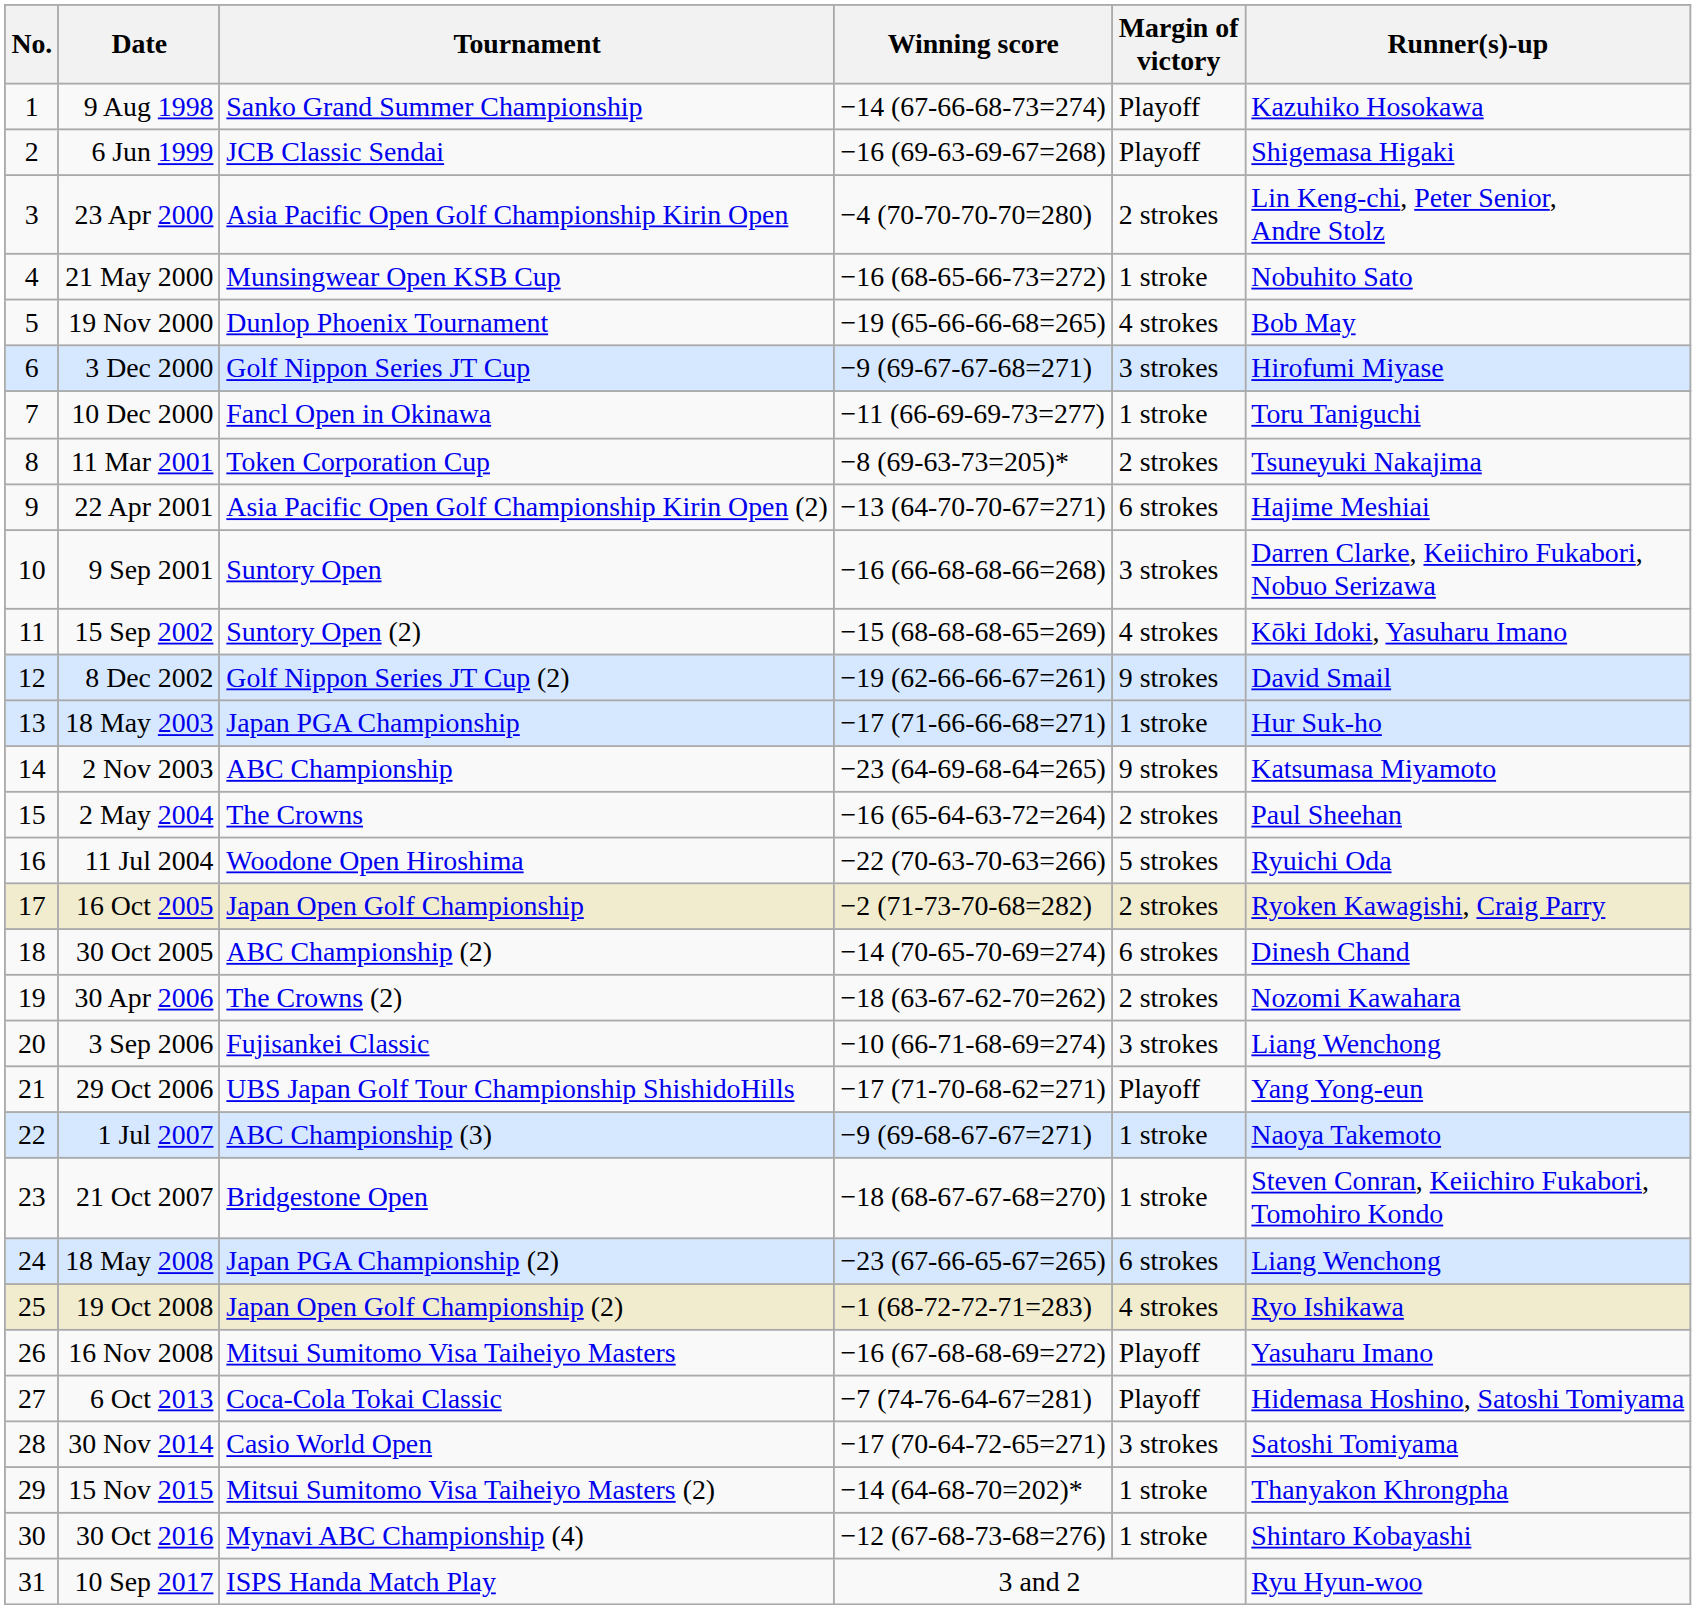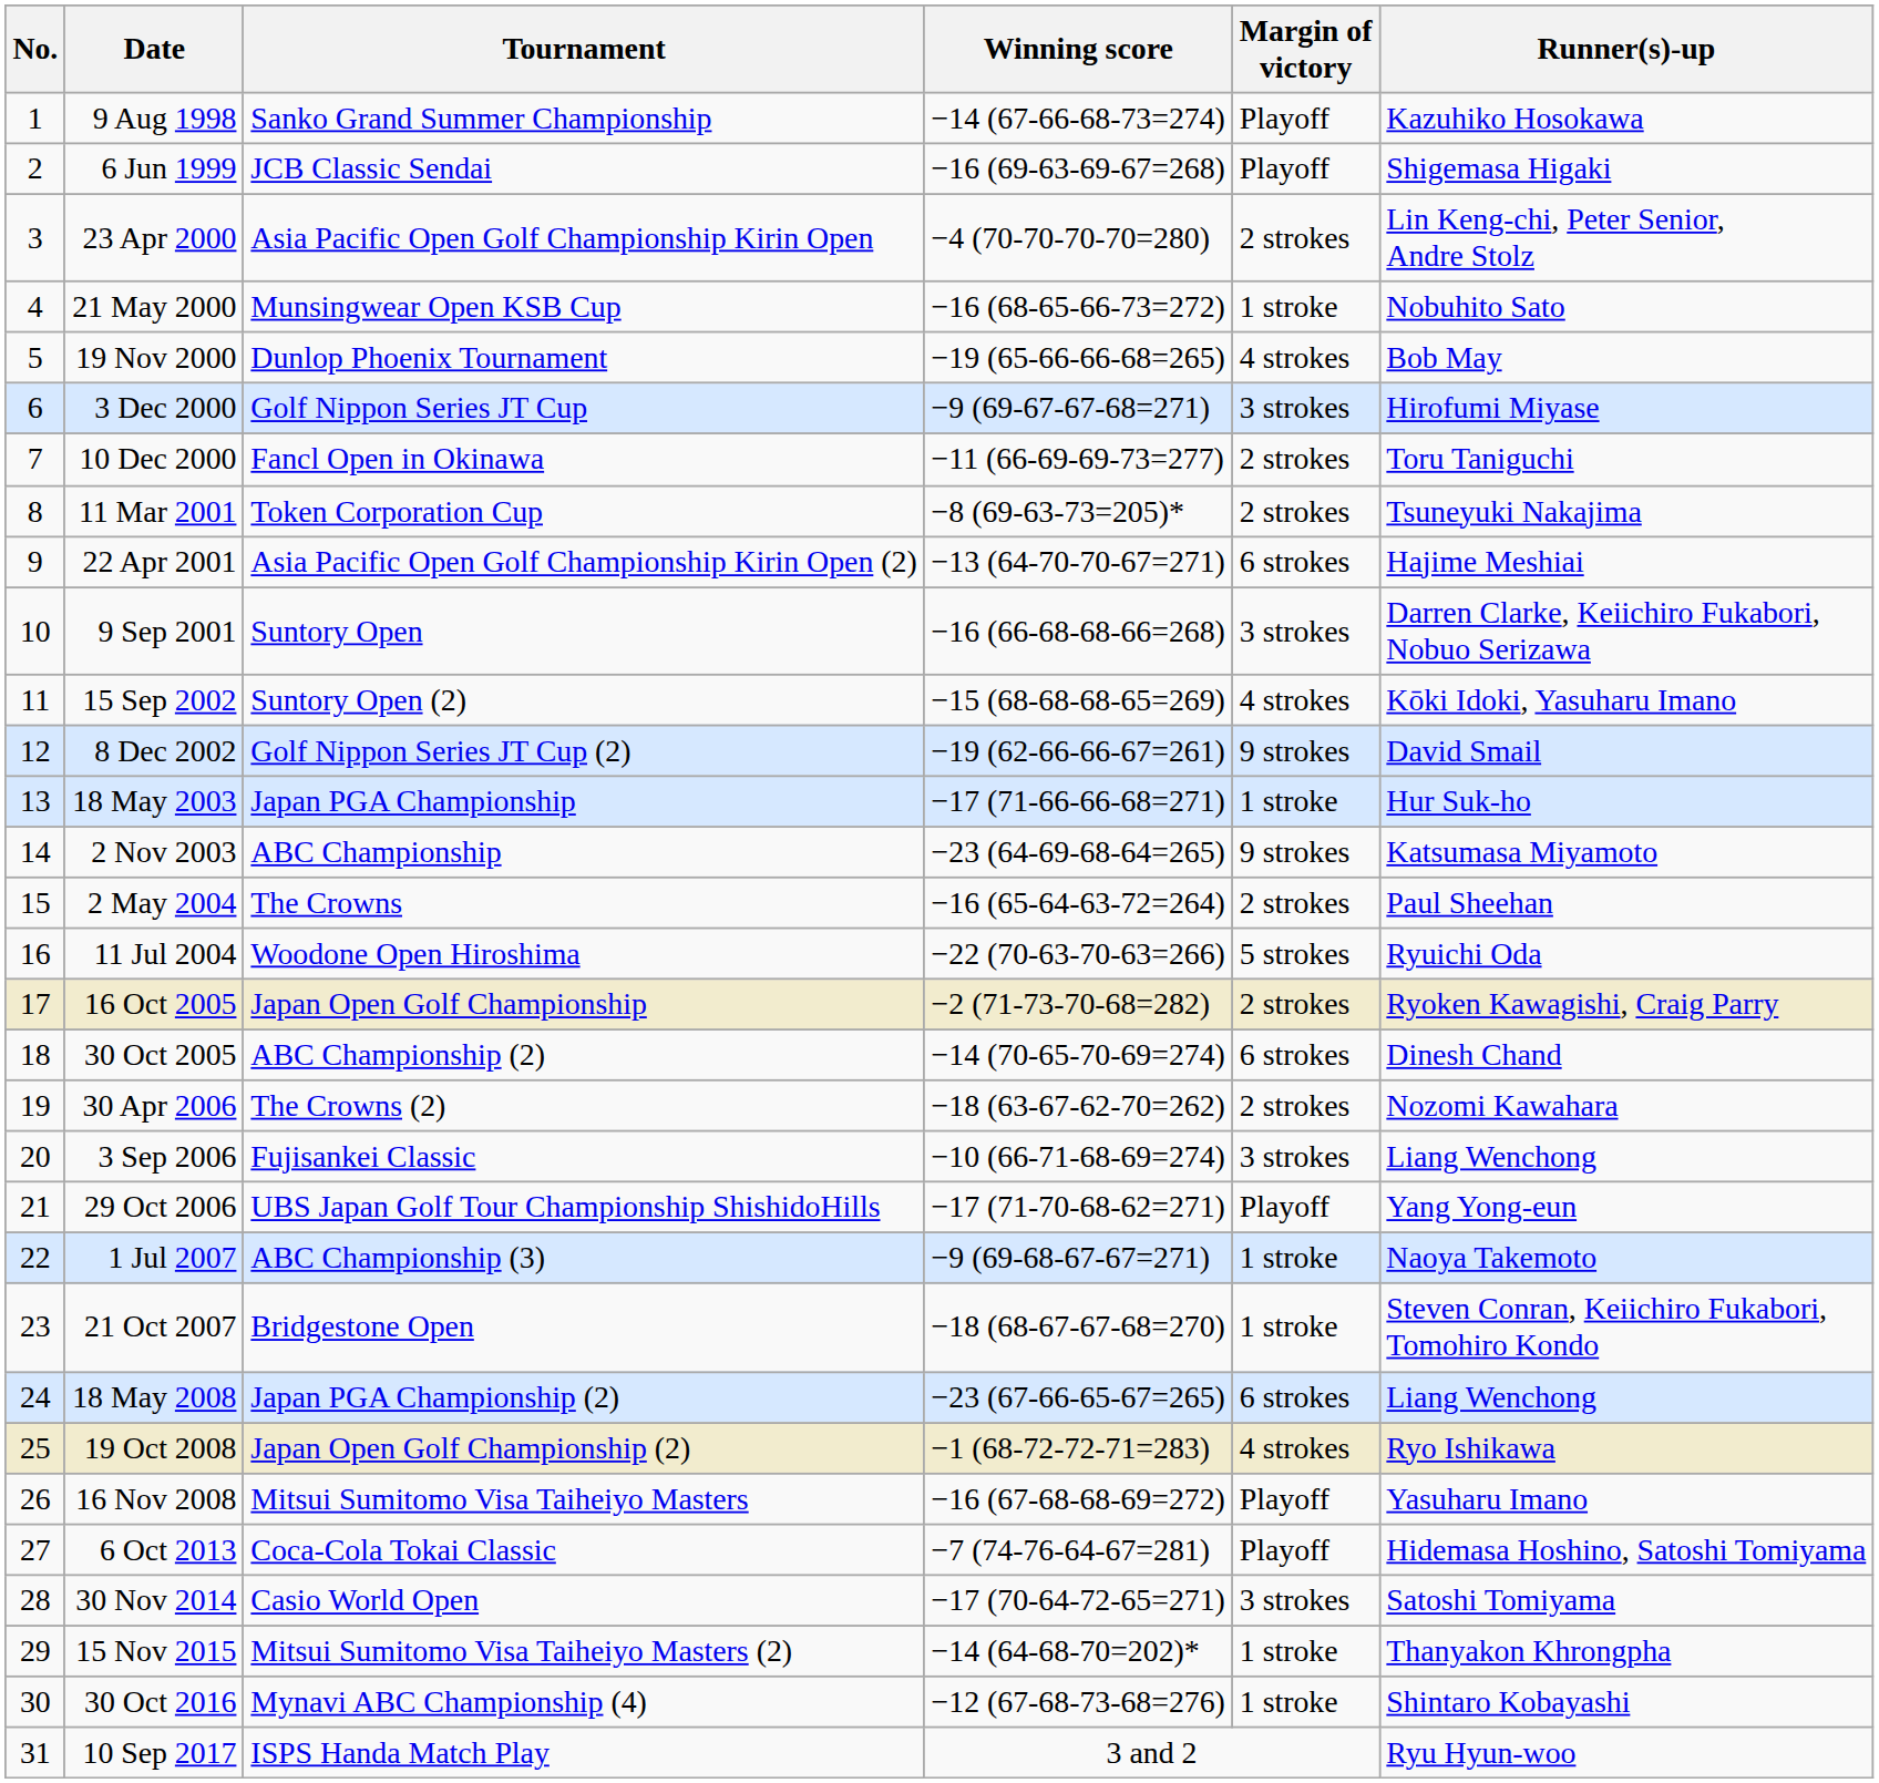 <table class="wikitable" style="font-size:95%;">
 <tr>
 <th>No.</th>
 <th>Date</th>
 <th>Tournament</th>
 <th>Winning score</th>
 <th>Margin of<br>victory</th>
 <th>Runner(s)-up</th>
 </tr>
 <tr>
 <td align=center>1</td>
 <td align=right>9 Aug <a href='#'>1998</a></td>
 <td><a href='#'>Sanko Grand Summer Championship</a></td>
 <td>−14 (67-66-68-73=274)</td>
 <td>Playoff</td>
 <td> <a href='#'>Kazuhiko Hosokawa</a></td>
 </tr>
 <tr>
 <td align=center>2</td>
 <td align=right>6 Jun <a href='#'>1999</a></td>
 <td><a href='#'>JCB Classic Sendai</a></td>
 <td>−16 (69-63-69-67=268)</td>
 <td>Playoff</td>
 <td> <a href='#'>Shigemasa Higaki</a></td>
 </tr>
 <tr>
 <td align=center>3</td>
 <td align=right>23 Apr <a href='#'>2000</a></td>
 <td><a href='#'>Asia Pacific Open Golf Championship Kirin Open</a></td>
 <td>−4 (70-70-70-70=280)</td>
 <td>2 strokes</td>
 <td> <a href='#'>Lin Keng-chi</a>,  <a href='#'>Peter Senior</a>,<br> <a href='#'>Andre Stolz</a></td>
 </tr>
 <tr>
 <td align=center>4</td>
 <td align=right>21 May 2000</td>
 <td><a href='#'>Munsingwear Open KSB Cup</a></td>
 <td>−16 (68-65-66-73=272)</td>
 <td>1 stroke</td>
 <td> <a href='#'>Nobuhito Sato</a></td>
 </tr>
 <tr>
 <td align=center>5</td>
 <td align=right>19 Nov 2000</td>
 <td><a href='#'>Dunlop Phoenix Tournament</a></td>
 <td>−19 (65-66-66-68=265)</td>
 <td>4 strokes</td>
 <td> <a href='#'>Bob May</a></td>
 </tr>
 <tr style="background:#D6E8FF;">
 <td align=center>6</td>
 <td align=right>3 Dec 2000</td>
 <td><a href='#'>Golf Nippon Series JT Cup</a></td>
 <td>−9 (69-67-67-68=271)</td>
 <td>3 strokes</td>
 <td> <a href='#'>Hirofumi Miyase</a></td>
 </tr>
 <tr>
 <td align=center>7</td>
 <td align=right>10 Dec 2000</td>
 <td><a href='#'>Fancl Open in Okinawa</a></td>
 <td>−11 (66-69-69-73=277)</td>
-<td>1 stroke</td>
+<td>2 strokes</td>
 <td> <a href='#'>Toru Taniguchi</a></td>
 </tr>
 <tr>
 <td align=center>8</td>
 <td align=right>11 Mar <a href='#'>2001</a></td>
 <td><a href='#'>Token Corporation Cup</a></td>
 <td>−8 (69-63-73=205)*</td>
 <td>2 strokes</td>
 <td> <a href='#'>Tsuneyuki Nakajima</a></td>
 </tr>
 <tr>
 <td align=center>9</td>
 <td align=right>22 Apr 2001</td>
 <td><a href='#'>Asia Pacific Open Golf Championship Kirin Open</a> (2)</td>
 <td>−13 (64-70-70-67=271)</td>
 <td>6 strokes</td>
 <td> <a href='#'>Hajime Meshiai</a></td>
 </tr>
 <tr>
 <td align=center>10</td>
 <td align=right>9 Sep 2001</td>
 <td><a href='#'>Suntory Open</a></td>
 <td>−16 (66-68-68-66=268)</td>
 <td>3 strokes</td>
 <td> <a href='#'>Darren Clarke</a>,  <a href='#'>Keiichiro Fukabori</a>,<br> <a href='#'>Nobuo Serizawa</a></td>
 </tr>
 <tr>
 <td align=center>11</td>
 <td align=right>15 Sep <a href='#'>2002</a></td>
 <td><a href='#'>Suntory Open</a> (2)</td>
 <td>−15 (68-68-68-65=269)</td>
 <td>4 strokes</td>
 <td> <a href='#'>Kōki Idoki</a>,  <a href='#'>Yasuharu Imano</a></td>
 </tr>
 <tr style="background:#D6E8FF;">
 <td align=center>12</td>
 <td align=right>8 Dec 2002</td>
 <td><a href='#'>Golf Nippon Series JT Cup</a> (2)</td>
 <td>−19 (62-66-66-67=261)</td>
 <td>9 strokes</td>
 <td> <a href='#'>David Smail</a></td>
 </tr>
 <tr style="background:#D6E8FF;">
 <td align=center>13</td>
 <td align=right>18 May <a href='#'>2003</a></td>
 <td><a href='#'>Japan PGA Championship</a></td>
 <td>−17 (71-66-66-68=271)</td>
 <td>1 stroke</td>
 <td> <a href='#'>Hur Suk-ho</a></td>
 </tr>
 <tr>
 <td align=center>14</td>
 <td align=right>2 Nov 2003</td>
 <td><a href='#'>ABC Championship</a></td>
 <td>−23 (64-69-68-64=265)</td>
 <td>9 strokes</td>
 <td> <a href='#'>Katsumasa Miyamoto</a></td>
 </tr>
 <tr>
 <td align=center>15</td>
 <td align=right>2 May <a href='#'>2004</a></td>
 <td><a href='#'>The Crowns</a></td>
 <td>−16 (65-64-63-72=264)</td>
 <td>2 strokes</td>
 <td> <a href='#'>Paul Sheehan</a></td>
 </tr>
 <tr>
 <td align=center>16</td>
 <td align=right>11 Jul 2004</td>
 <td><a href='#'>Woodone Open Hiroshima</a></td>
 <td>−22 (70-63-70-63=266)</td>
 <td>5 strokes</td>
 <td> <a href='#'>Ryuichi Oda</a></td>
 </tr>
 <tr style="background:#f2ecce;">
 <td align=center>17</td>
 <td align=right>16 Oct <a href='#'>2005</a></td>
 <td><a href='#'>Japan Open Golf Championship</a></td>
 <td>−2 (71-73-70-68=282)</td>
 <td>2 strokes</td>
 <td> <a href='#'>Ryoken Kawagishi</a>,  <a href='#'>Craig Parry</a></td>
 </tr>
 <tr>
 <td align=center>18</td>
 <td align=right>30 Oct 2005</td>
 <td><a href='#'>ABC Championship</a> (2)</td>
 <td>−14 (70-65-70-69=274)</td>
 <td>6 strokes</td>
 <td> <a href='#'>Dinesh Chand</a></td>
 </tr>
 <tr>
 <td align=center>19</td>
 <td align=right>30 Apr <a href='#'>2006</a></td>
 <td><a href='#'>The Crowns</a> (2)</td>
 <td>−18 (63-67-62-70=262)</td>
 <td>2 strokes</td>
 <td> <a href='#'>Nozomi Kawahara</a></td>
 </tr>
 <tr>
 <td align=center>20</td>
 <td align=right>3 Sep 2006</td>
 <td><a href='#'>Fujisankei Classic</a></td>
 <td>−10 (66-71-68-69=274)</td>
 <td>3 strokes</td>
 <td> <a href='#'>Liang Wenchong</a></td>
 </tr>
 <tr>
 <td align=center>21</td>
 <td align=right>29 Oct 2006</td>
 <td><a href='#'>UBS Japan Golf Tour Championship ShishidoHills</a></td>
 <td>−17 (71-70-68-62=271)</td>
 <td>Playoff</td>
 <td> <a href='#'>Yang Yong-eun</a></td>
 </tr>
 <tr style="background:#D6E8FF;">
 <td align=center>22</td>
 <td align=right>1 Jul <a href='#'>2007</a></td>
 <td><a href='#'>ABC Championship</a> (3)</td>
 <td>−9 (69-68-67-67=271)</td>
 <td>1 stroke</td>
 <td> <a href='#'>Naoya Takemoto</a></td>
 </tr>
 <tr>
 <td align=center>23</td>
 <td align=right>21 Oct 2007</td>
 <td><a href='#'>Bridgestone Open</a></td>
 <td>−18 (68-67-67-68=270)</td>
 <td>1 stroke</td>
 <td> <a href='#'>Steven Conran</a>,  <a href='#'>Keiichiro Fukabori</a>,<br> <a href='#'>Tomohiro Kondo</a></td>
 </tr>
 <tr style="background:#D6E8FF;">
 <td align=center>24</td>
 <td align=right>18 May <a href='#'>2008</a></td>
 <td><a href='#'>Japan PGA Championship</a> (2)</td>
 <td>−23 (67-66-65-67=265)</td>
 <td>6 strokes</td>
 <td> <a href='#'>Liang Wenchong</a></td>
 </tr>
 <tr style="background:#f2ecce;">
 <td align=center>25</td>
 <td align=right>19 Oct 2008</td>
 <td><a href='#'>Japan Open Golf Championship</a> (2)</td>
 <td>−1 (68-72-72-71=283)</td>
 <td>4 strokes</td>
 <td> <a href='#'>Ryo Ishikawa</a></td>
 </tr>
 <tr>
 <td align=center>26</td>
 <td align=right>16 Nov 2008</td>
 <td><a href='#'>Mitsui Sumitomo Visa Taiheiyo Masters</a></td>
 <td>−16 (67-68-68-69=272)</td>
 <td>Playoff</td>
 <td> <a href='#'>Yasuharu Imano</a></td>
 </tr>
 <tr>
 <td align=center>27</td>
 <td align=right>6 Oct <a href='#'>2013</a></td>
 <td><a href='#'>Coca-Cola Tokai Classic</a></td>
 <td>−7 (74-76-64-67=281)</td>
 <td>Playoff</td>
 <td> <a href='#'>Hidemasa Hoshino</a>,  <a href='#'>Satoshi Tomiyama</a></td>
 </tr>
 <tr>
 <td align=center>28</td>
 <td align=right>30 Nov <a href='#'>2014</a></td>
 <td><a href='#'>Casio World Open</a></td>
 <td>−17 (70-64-72-65=271)</td>
 <td>3 strokes</td>
 <td> <a href='#'>Satoshi Tomiyama</a></td>
 </tr>
 <tr>
 <td align=center>29</td>
 <td align=right>15 Nov <a href='#'>2015</a></td>
 <td><a href='#'>Mitsui Sumitomo Visa Taiheiyo Masters</a> (2)</td>
 <td>−14 (64-68-70=202)*</td>
 <td>1 stroke</td>
 <td> <a href='#'>Thanyakon Khrongpha</a></td>
 </tr>
 <tr>
 <td align=center>30</td>
 <td align=right>30 Oct <a href='#'>2016</a></td>
 <td><a href='#'>Mynavi ABC Championship</a> (4)</td>
 <td>−12 (67-68-73-68=276)</td>
 <td>1 stroke</td>
 <td> <a href='#'>Shintaro Kobayashi</a></td>
 </tr>
 <tr>
 <td align=center>31</td>
 <td align=right>10 Sep <a href='#'>2017</a></td>
 <td><a href='#'>ISPS Handa Match Play</a></td>
 <td colspan="2" style="text-align:center;">3 and 2</td>
 <td> <a href='#'>Ryu Hyun-woo</a></td>
 </tr>
 </table>
